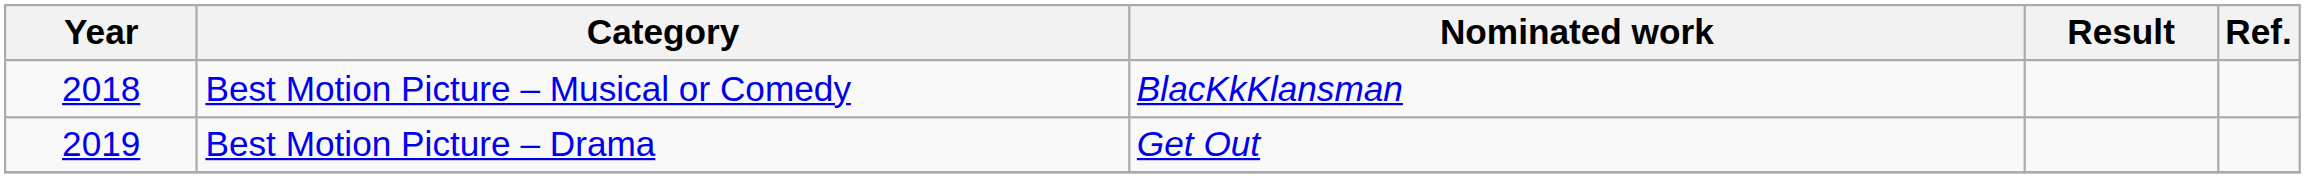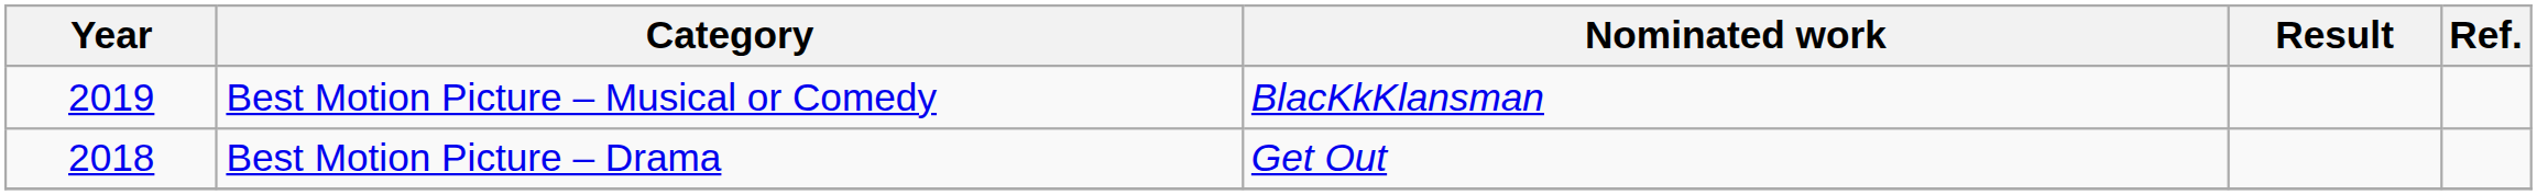 <table class=wikitable>
 <tr>
 <th scope="col" style="width:5em;">Year</th>
 <th scope="col" style="width:26em;">Category</th>
 <th scope="col" style="width:25em;">Nominated work</th>
 <th scope="col" style="width:5em;">Result</th>
 <th>Ref.</th>
 </tr>
 <tr>
-<td style="text-align:center;"><a href='#'>2018</a></td>
+<td style="text-align:center;"><a href='#'>2019</a></td>
 <td><a href='#'>Best Motion Picture – Musical or Comedy</a></td>
 <td><em><a href='#'>BlacKkKlansman</a></em></td>
 <td></td>
 <td></td>
 </tr>
 <tr>
-<td style="text-align:center;"><a href='#'>2019</a></td>
+<td style="text-align:center;"><a href='#'>2018</a></td>
 <td><a href='#'>Best Motion Picture – Drama</a></td>
 <td><em><a href='#'>Get Out</a></em></td>
 <td></td>
 <td></td>
 </tr>
 <tr>
 </tr>
 </table>
